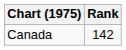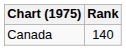 <table class="wikitable">
 <tr>
 <th>Chart (1975)</th>
 <th>Rank</th>
 </tr>
 <tr>
 <td>Canada</td>
-<td style="text-align:center;">142</td>
+<td style="text-align:center;">140</td>
 </tr>
 </table>
